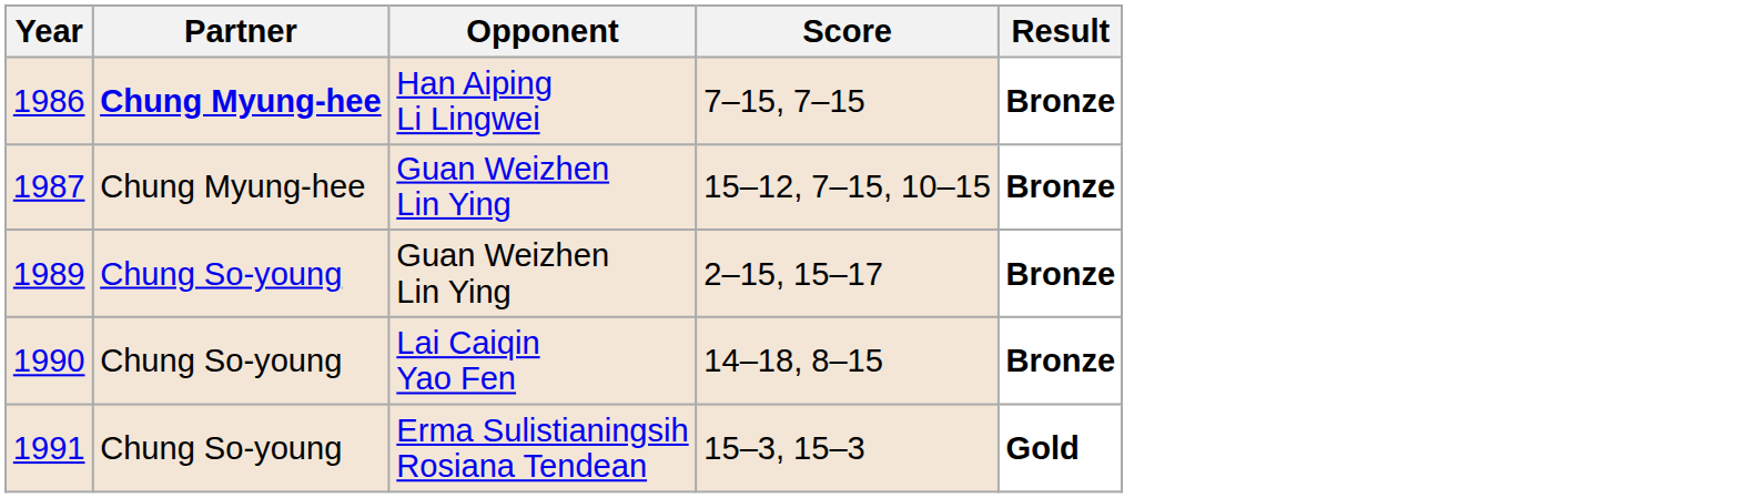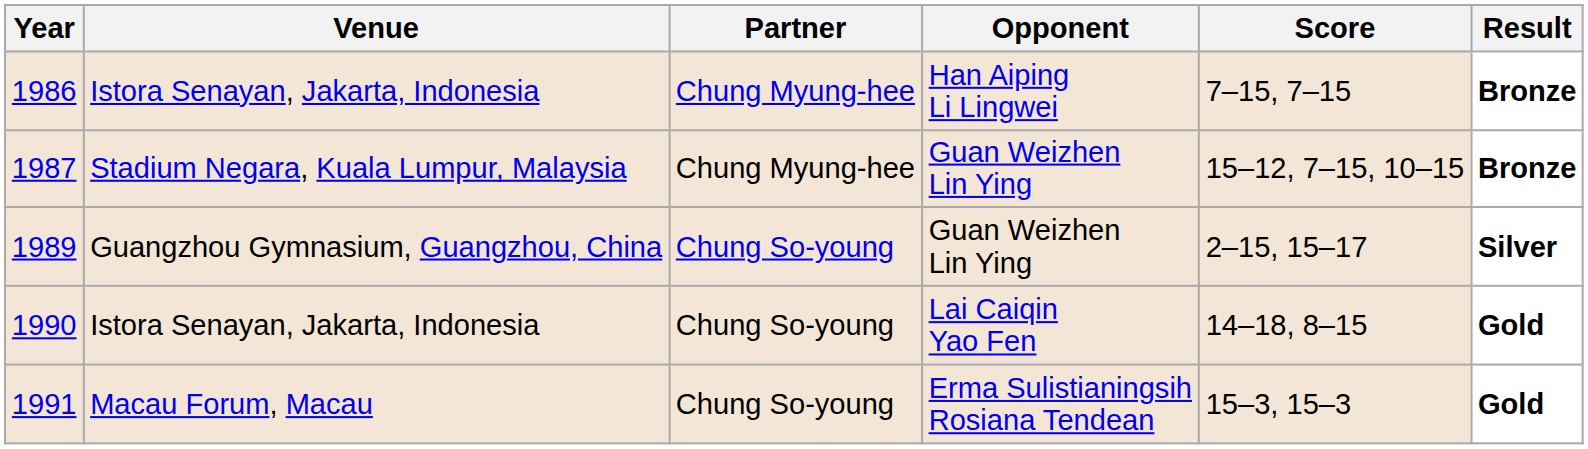 <table class="sortable wikitable" style="font-size: 90%;">
 <tr>
 <th>Year</th>
+<th>Venue</th>
 <th>Partner</th>
 <th>Opponent</th>
 <th>Score</th>
 <th>Result</th>
 </tr>
 <tr style="background:#F3E6D7">
 <td align="center"><a href='#'>1986</a></td>
-<td align="left"><strong> <a href='#'>Chung Myung-hee</a></strong></td>
+<td align="left"><a href='#'>Istora Senayan</a>, <a href='#'>Jakarta, Indonesia</a></td>
+<td align="left"> <a href='#'>Chung Myung-hee</a></td>
 <td align="left"> <a href='#'>Han Aiping</a><br> <a href='#'>Li Lingwei</a></td>
 <td align="left">7–15, 7–15</td>
 <td style="text-align:left; background:white"> <strong>Bronze</strong></td>
 </tr>
 <tr style="background:#F3E6D7">
 <td align="center"><a href='#'>1987</a></td>
+<td align="left"><a href='#'>Stadium Negara</a>, <a href='#'>Kuala Lumpur, Malaysia</a></td>
 <td align="left"> Chung Myung-hee</td>
 <td align="left"> <a href='#'>Guan Weizhen</a> <br>  <a href='#'>Lin Ying</a></td>
 <td align="left">15–12, 7–15, 10–15</td>
 <td style="text-align:left; background:white"> <strong>Bronze</strong></td>
 </tr>
 <tr style="background:#F3E6D7">
 <td align="center"><a href='#'>1989</a></td>
+<td align="left">Guangzhou Gymnasium, <a href='#'>Guangzhou, China</a></td>
 <td align="left"> <a href='#'>Chung So-young</a></td>
 <td align="left"> Guan Weizhen <br>  Lin Ying</td>
 <td align="left">2–15, 15–17</td>
-<td style="text-align:left; background:white"> <strong>Bronze</strong></td>
+<td style="text-align:left; background:white"> <strong>Silver</strong></td>
 </tr>
 <tr style="background:#F3E6D7">
 <td align="center"><a href='#'>1990</a></td>
+<td align="left">Istora Senayan, Jakarta, Indonesia</td>
 <td align="left"> Chung So-young</td>
 <td align="left"> <a href='#'>Lai Caiqin</a> <br>  <a href='#'>Yao Fen</a></td>
 <td align="left">14–18, 8–15</td>
-<td style="text-align:left; background:white"> <strong>Bronze</strong></td>
+<td style="text-align:left; background:white"> <strong>Gold</strong></td>
 </tr>
 <tr style="background:#F3E6D7">
 <td align="center"><a href='#'>1991</a></td>
+<td align="left"><a href='#'>Macau Forum</a>, <a href='#'>Macau</a></td>
 <td align="left"> Chung So-young</td>
 <td align="left"> <a href='#'>Erma Sulistianingsih</a> <br>  <a href='#'>Rosiana Tendean</a></td>
 <td align="left">15–3, 15–3</td>
 <td style="text-align:left; background:white"> <strong>Gold</strong></td>
 </tr>
 </table>
